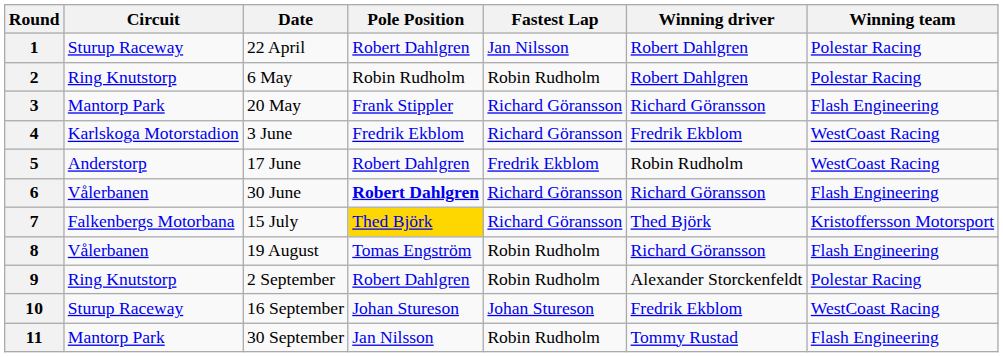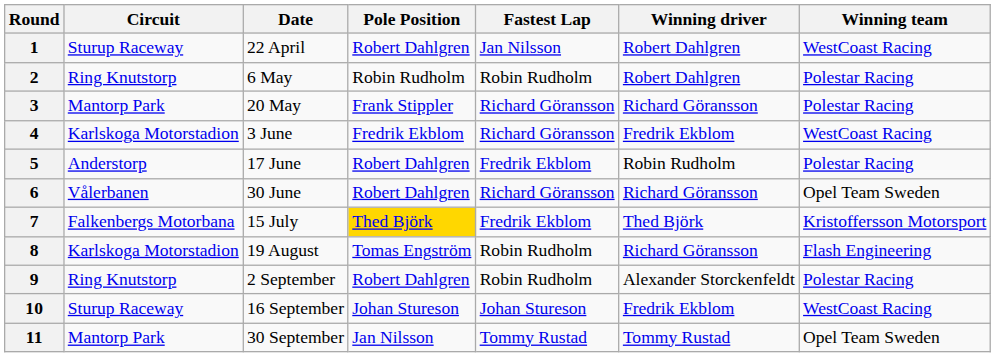 <table class="wikitable" style="font-size: 85%">
 <tr>
 <th>Round</th>
 <th>Circuit</th>
 <th>Date</th>
 <th>Pole Position</th>
 <th>Fastest Lap</th>
 <th>Winning driver</th>
 <th>Winning team</th>
 </tr>
 <tr>
 <th>1</th>
 <td> <a href='#'>Sturup Raceway</a></td>
 <td>22 April</td>
 <td> <a href='#'>Robert Dahlgren</a></td>
 <td> <a href='#'>Jan Nilsson</a></td>
 <td> <a href='#'>Robert Dahlgren</a></td>
-<td><a href='#'>Polestar Racing</a></td>
+<td><a href='#'>WestCoast Racing</a></td>
 </tr>
 <tr>
 <th>2</th>
 <td> <a href='#'>Ring Knutstorp</a></td>
 <td>6 May</td>
 <td> Robin Rudholm</td>
 <td> Robin Rudholm</td>
 <td> <a href='#'>Robert Dahlgren</a></td>
 <td><a href='#'>Polestar Racing</a></td>
 </tr>
 <tr>
 <th>3</th>
 <td> <a href='#'>Mantorp Park</a></td>
 <td>20 May</td>
 <td> <a href='#'>Frank Stippler</a></td>
 <td> <a href='#'>Richard Göransson</a></td>
 <td> <a href='#'>Richard Göransson</a></td>
-<td><a href='#'>Flash Engineering</a></td>
+<td><a href='#'>Polestar Racing</a></td>
 </tr>
 <tr>
 <th>4</th>
 <td> <a href='#'>Karlskoga Motorstadion</a></td>
 <td>3 June</td>
 <td> <a href='#'>Fredrik Ekblom</a></td>
 <td> <a href='#'>Richard Göransson</a></td>
 <td> <a href='#'>Fredrik Ekblom</a></td>
 <td><a href='#'>WestCoast Racing</a></td>
 </tr>
 <tr>
 <th>5</th>
 <td> <a href='#'>Anderstorp</a></td>
 <td>17 June</td>
 <td> <a href='#'>Robert Dahlgren</a></td>
 <td> <a href='#'>Fredrik Ekblom</a></td>
 <td> Robin Rudholm</td>
-<td><a href='#'>WestCoast Racing</a></td>
+<td><a href='#'>Polestar Racing</a></td>
 </tr>
 <tr>
 <th>6</th>
 <td> <a href='#'>Vålerbanen</a></td>
 <td>30 June</td>
-<td><strong> <a href='#'>Robert Dahlgren</a></strong></td>
+<td> <a href='#'>Robert Dahlgren</a></td>
 <td> <a href='#'>Richard Göransson</a></td>
 <td> <a href='#'>Richard Göransson</a></td>
-<td><a href='#'>Flash Engineering</a></td>
+<td>Opel Team Sweden</td>
 </tr>
 <tr>
 <th>7</th>
 <td> <a href='#'>Falkenbergs Motorbana</a></td>
 <td>15 July</td>
 <td style="background: gold;"> <a href='#'>Thed Björk</a></td>
-<td> <a href='#'>Richard Göransson</a></td>
+<td> <a href='#'>Fredrik Ekblom</a></td>
 <td> <a href='#'>Thed Björk</a></td>
 <td><a href='#'>Kristoffersson Motorsport</a></td>
 </tr>
 <tr>
 <th>8</th>
-<td> <a href='#'>Vålerbanen</a></td>
+<td> <a href='#'>Karlskoga Motorstadion</a></td>
 <td>19 August</td>
 <td> <a href='#'>Tomas Engström</a></td>
 <td> Robin Rudholm</td>
 <td> <a href='#'>Richard Göransson</a></td>
 <td><a href='#'>Flash Engineering</a></td>
 </tr>
 <tr>
 <th>9</th>
 <td> <a href='#'>Ring Knutstorp</a></td>
 <td>2 September</td>
 <td> <a href='#'>Robert Dahlgren</a></td>
 <td> Robin Rudholm</td>
 <td> Alexander Storckenfeldt</td>
 <td><a href='#'>Polestar Racing</a></td>
 </tr>
 <tr>
 <th>10</th>
 <td> <a href='#'>Sturup Raceway</a></td>
 <td>16 September</td>
 <td> <a href='#'>Johan Stureson</a></td>
 <td> <a href='#'>Johan Stureson</a></td>
 <td> <a href='#'>Fredrik Ekblom</a></td>
 <td><a href='#'>WestCoast Racing</a></td>
 </tr>
 <tr>
 <th>11</th>
 <td> <a href='#'>Mantorp Park</a></td>
 <td>30 September</td>
 <td> <a href='#'>Jan Nilsson</a></td>
-<td> Robin Rudholm</td>
 <td> <a href='#'>Tommy Rustad</a></td>
-<td><a href='#'>Flash Engineering</a></td>
+<td> <a href='#'>Tommy Rustad</a></td>
+<td>Opel Team Sweden</td>
 </tr>
 </table>
